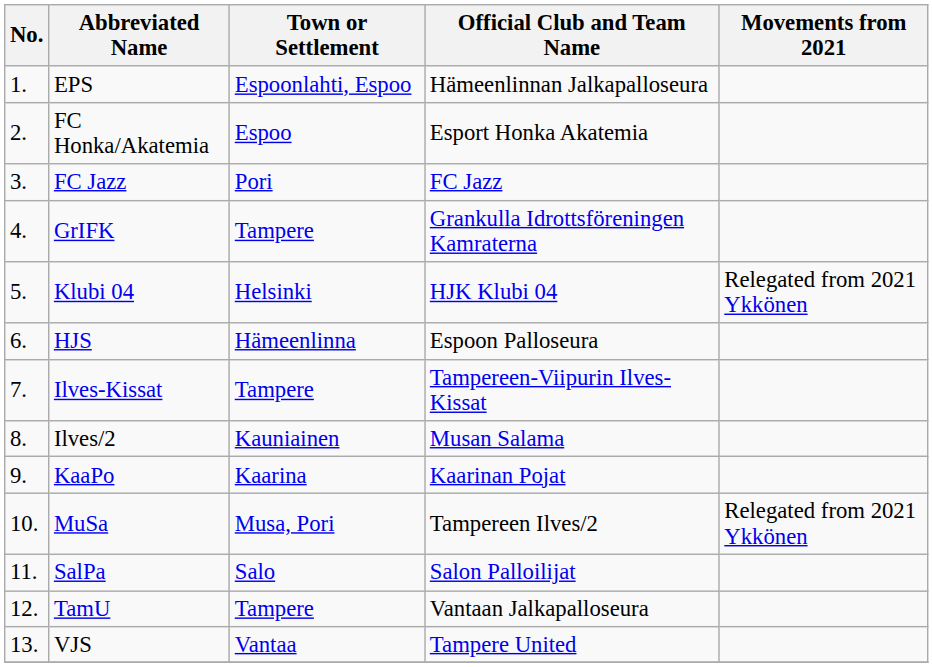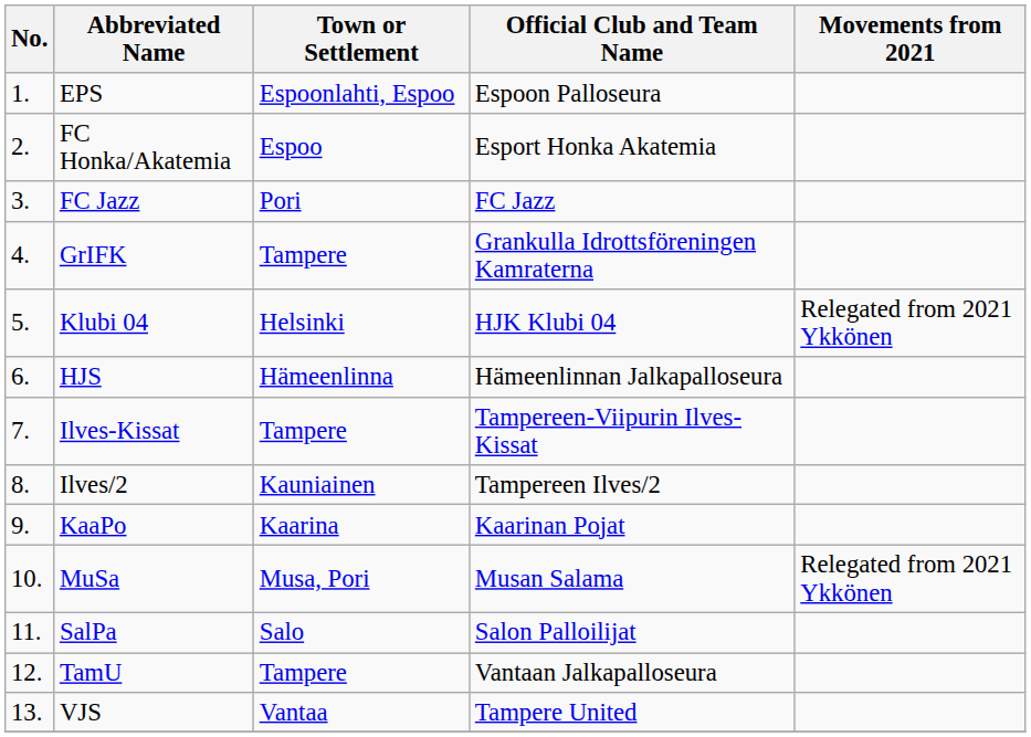 <table class="wikitable sortable" style="text-align: left;">
 <tr>
 <th width=20>No.</th>
 <th width=120>Abbreviated Name</th>
 <th width=130>Town or Settlement</th>
 <th width=200>Official Club and Team Name</th>
 <th width=140>Movements from 2021</th>
 </tr>
 <tr>
 <td>1.</td>
 <td>EPS</td>
 <td><a href='#'>Espoonlahti, Espoo</a></td>
-<td>Hämeenlinnan Jalkapalloseura</td>
+<td>Espoon Palloseura</td>
 <td></td>
 </tr>
 <tr>
 <td>2.</td>
 <td>FC Honka/Akatemia</td>
 <td><a href='#'>Espoo</a></td>
 <td>Esport Honka Akatemia</td>
 <td></td>
 </tr>
 <tr>
 <td>3.</td>
 <td><a href='#'>FC Jazz</a></td>
 <td><a href='#'>Pori</a></td>
 <td><a href='#'>FC Jazz</a></td>
 <td></td>
 </tr>
 <tr>
 <td>4.</td>
 <td><a href='#'>GrIFK</a></td>
 <td><a href='#'>Tampere</a></td>
 <td><a href='#'>Grankulla Idrottsföreningen Kamraterna</a></td>
 <td></td>
 </tr>
 <tr>
 <td>5.</td>
 <td><a href='#'>Klubi 04</a></td>
 <td><a href='#'>Helsinki</a></td>
 <td><a href='#'>HJK Klubi 04</a></td>
 <td>Relegated from 2021 <a href='#'>Ykkönen</a></td>
 </tr>
 <tr>
 <td>6.</td>
 <td><a href='#'>HJS</a></td>
 <td><a href='#'>Hämeenlinna</a></td>
-<td>Espoon Palloseura</td>
+<td>Hämeenlinnan Jalkapalloseura</td>
 <td></td>
 </tr>
 <tr>
 <td>7.</td>
 <td><a href='#'>Ilves-Kissat</a></td>
 <td><a href='#'>Tampere</a></td>
 <td><a href='#'>Tampereen-Viipurin Ilves-Kissat</a></td>
 <td></td>
 </tr>
 <tr>
 <td>8.</td>
 <td>Ilves/2</td>
 <td><a href='#'>Kauniainen</a></td>
-<td><a href='#'>Musan Salama</a></td>
+<td>Tampereen Ilves/2</td>
 <td></td>
 </tr>
 <tr>
 <td>9.</td>
 <td><a href='#'>KaaPo</a></td>
 <td><a href='#'>Kaarina</a></td>
 <td><a href='#'>Kaarinan Pojat</a></td>
 <td></td>
 </tr>
 <tr>
 <td>10.</td>
 <td><a href='#'>MuSa</a></td>
 <td><a href='#'>Musa, Pori</a></td>
-<td>Tampereen Ilves/2</td>
+<td><a href='#'>Musan Salama</a></td>
 <td>Relegated from 2021 <a href='#'>Ykkönen</a></td>
 </tr>
 <tr>
 <td>11.</td>
 <td><a href='#'>SalPa</a></td>
 <td><a href='#'>Salo</a></td>
 <td><a href='#'>Salon Palloilijat</a></td>
 <td></td>
 </tr>
 <tr>
 <td>12.</td>
 <td><a href='#'>TamU</a></td>
 <td><a href='#'>Tampere</a></td>
 <td>Vantaan Jalkapalloseura</td>
 <td></td>
 </tr>
 <tr>
 <td>13.</td>
 <td>VJS</td>
 <td><a href='#'>Vantaa</a></td>
 <td><a href='#'>Tampere United</a></td>
 <td></td>
 </tr>
 <tr>
 </tr>
 </table>
